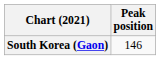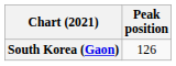 <table class="wikitable plainrowheaders" style="text-align:center">
 <tr>
 <th scope="col">Chart (2021)</th>
 <th scope="col">Peak<br>position</th>
 </tr>
 <tr>
 <th scope="row">South Korea (<a href='#'>Gaon</a>)</th>
-<td>146</td>
+<td>126</td>
 </tr>
 </table>
